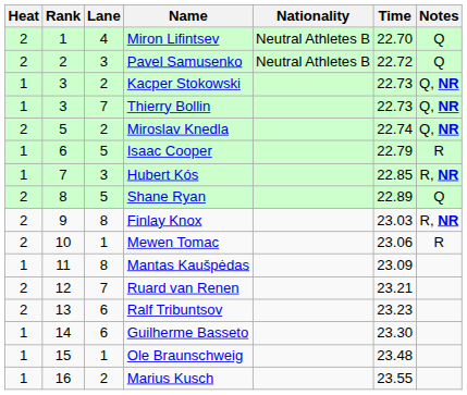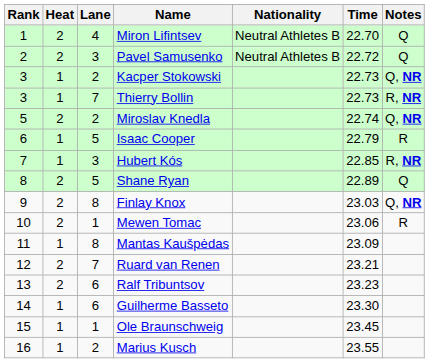 <table class="wikitable sortable" style="text-align:center">
 <tr>
+<th>Rank</th>
 <th>Heat</th>
-<th>Rank</th>
 <th>Lane</th>
 <th>Name</th>
 <th>Nationality</th>
 <th>Time</th>
 <th>Notes</th>
 </tr>
 <tr bgcolor=ccffcc>
+<td>1</td>
 <td>2</td>
-<td>1</td>
 <td>4</td>
 <td align=left><a href='#'>Miron Lifintsev</a></td>
 <td align=left> Neutral Athletes B</td>
 <td>22.70</td>
 <td>Q</td>
 </tr>
 <tr bgcolor=ccffcc>
 <td>2</td>
 <td>2</td>
 <td>3</td>
 <td align=left><a href='#'>Pavel Samusenko</a></td>
 <td align=left> Neutral Athletes B</td>
 <td>22.72</td>
 <td>Q</td>
 </tr>
 <tr bgcolor=ccffcc>
+<td>3</td>
 <td>1</td>
-<td>3</td>
 <td>2</td>
 <td align=left><a href='#'>Kacper Stokowski</a></td>
 <td align=left></td>
 <td>22.73</td>
 <td>Q, <strong><a href='#'>NR</a></strong></td>
 </tr>
 <tr bgcolor=ccffcc>
+<td>3</td>
 <td>1</td>
-<td>3</td>
 <td>7</td>
 <td align=left><a href='#'>Thierry Bollin</a></td>
 <td align=left></td>
 <td>22.73</td>
-<td>Q, <strong><a href='#'>NR</a></strong></td>
+<td>R, <strong><a href='#'>NR</a></strong></td>
 </tr>
 <tr bgcolor=ccffcc>
+<td>5</td>
 <td>2</td>
-<td>5</td>
 <td>2</td>
 <td align=left><a href='#'>Miroslav Knedla</a></td>
 <td align=left></td>
 <td>22.74</td>
 <td>Q, <strong><a href='#'>NR</a></strong></td>
 </tr>
 <tr bgcolor=ccffcc>
+<td>6</td>
 <td>1</td>
-<td>6</td>
 <td>5</td>
 <td align=left><a href='#'>Isaac Cooper</a></td>
 <td align=left></td>
 <td>22.79</td>
 <td>R</td>
 </tr>
 <tr bgcolor=ccffcc>
+<td>7</td>
 <td>1</td>
-<td>7</td>
 <td>3</td>
 <td align=left><a href='#'>Hubert Kós</a></td>
 <td align=left></td>
 <td>22.85</td>
 <td>R, <strong><a href='#'>NR</a></strong></td>
 </tr>
 <tr bgcolor=ccffcc>
+<td>8</td>
 <td>2</td>
-<td>8</td>
 <td>5</td>
 <td align=left><a href='#'> Shane Ryan</a></td>
 <td align=left></td>
 <td>22.89</td>
 <td>Q</td>
 </tr>
 <tr>
+<td>9</td>
 <td>2</td>
-<td>9</td>
 <td>8</td>
 <td align=left><a href='#'>Finlay Knox</a></td>
 <td align=left></td>
 <td>23.03</td>
-<td>R, <strong><a href='#'>NR</a></strong></td>
+<td>Q, <strong><a href='#'>NR</a></strong></td>
 </tr>
 <tr>
+<td>10</td>
 <td>2</td>
-<td>10</td>
 <td>1</td>
 <td align=left><a href='#'>Mewen Tomac</a></td>
 <td align=left></td>
 <td>23.06</td>
 <td>R</td>
 </tr>
 <tr>
+<td>11</td>
 <td>1</td>
-<td>11</td>
 <td>8</td>
 <td align=left><a href='#'>Mantas Kaušpėdas</a></td>
 <td align=left></td>
 <td>23.09</td>
 <td></td>
 </tr>
 <tr>
+<td>12</td>
 <td>2</td>
-<td>12</td>
 <td>7</td>
 <td align=left><a href='#'>Ruard van Renen</a></td>
 <td align=left></td>
 <td>23.21</td>
 <td></td>
 </tr>
 <tr>
+<td>13</td>
 <td>2</td>
-<td>13</td>
 <td>6</td>
 <td align=left><a href='#'>Ralf Tribuntsov</a></td>
 <td align=left></td>
 <td>23.23</td>
 <td></td>
 </tr>
 <tr>
+<td>14</td>
 <td>1</td>
-<td>14</td>
 <td>6</td>
 <td align=left><a href='#'>Guilherme Basseto</a></td>
 <td align=left></td>
 <td>23.30</td>
 <td></td>
 </tr>
 <tr>
+<td>15</td>
 <td>1</td>
-<td>15</td>
 <td>1</td>
 <td align=left><a href='#'>Ole Braunschweig</a></td>
 <td align=left></td>
-<td>23.48</td>
+<td>23.45</td>
 <td></td>
 </tr>
 <tr>
+<td>16</td>
 <td>1</td>
-<td>16</td>
 <td>2</td>
 <td align=left><a href='#'>Marius Kusch</a></td>
 <td align=left></td>
 <td>23.55</td>
 <td></td>
 </tr>
 </table>
